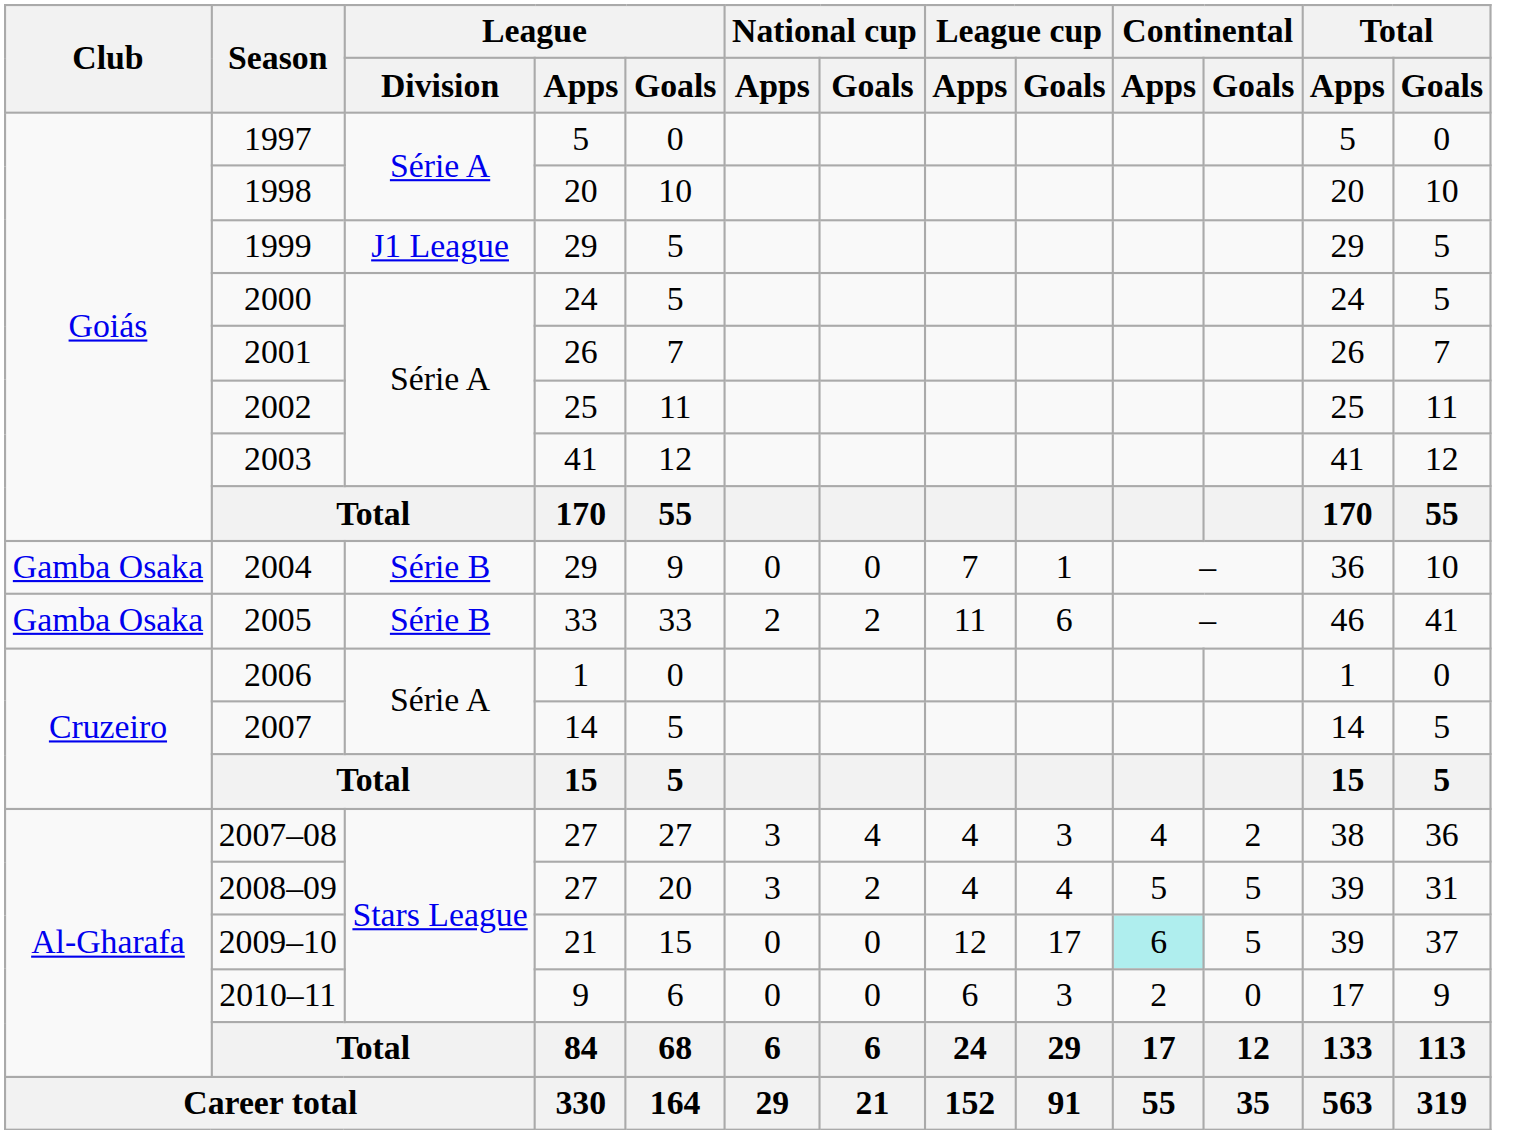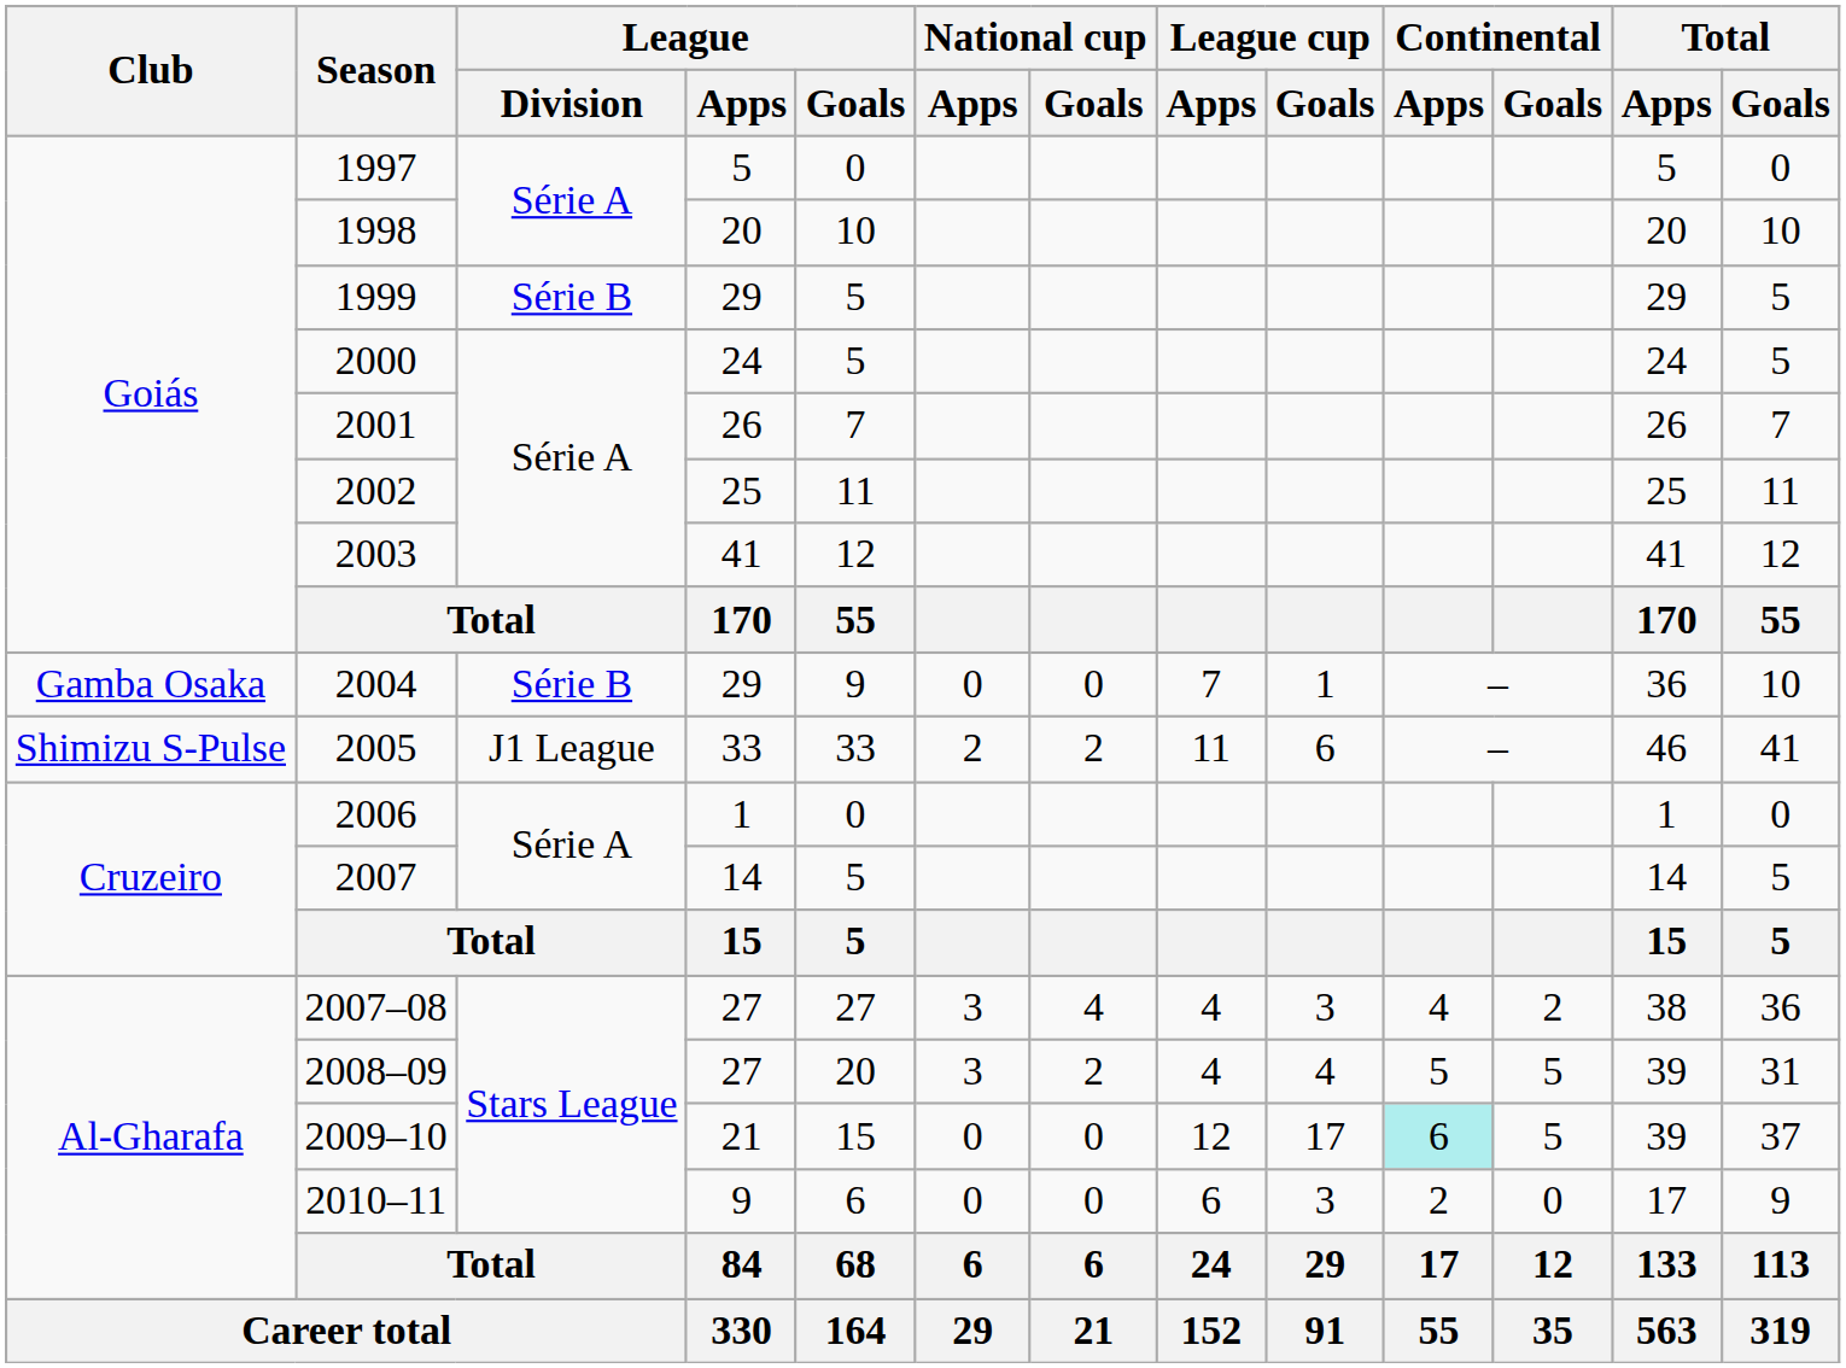 <table class="wikitable" style="text-align:center">
 <tr>
 <th rowspan="2">Club</th>
 <th rowspan="2">Season</th>
 <th colspan="3">League</th>
 <th colspan="2">National cup</th>
 <th colspan="2">League cup</th>
 <th colspan="2">Continental</th>
 <th colspan="2">Total</th>
 </tr>
 <tr>
 <th>Division</th>
 <th>Apps</th>
 <th>Goals</th>
 <th>Apps</th>
 <th>Goals</th>
 <th>Apps</th>
 <th>Goals</th>
 <th>Apps</th>
 <th>Goals</th>
 <th>Apps</th>
 <th>Goals</th>
 </tr>
 <tr>
 <td rowspan="8"><a href='#'>Goiás</a></td>
 <td>1997</td>
 <td rowspan="2"><a href='#'>Série A</a></td>
 <td>5</td>
 <td>0</td>
 <td></td>
 <td></td>
 <td></td>
 <td></td>
 <td></td>
 <td></td>
 <td>5</td>
 <td>0</td>
 </tr>
 <tr>
 <td>1998</td>
 <td>20</td>
 <td>10</td>
 <td></td>
 <td></td>
 <td></td>
 <td></td>
 <td></td>
 <td></td>
 <td>20</td>
 <td>10</td>
 </tr>
 <tr>
 <td>1999</td>
-<td><a href='#'>J1 League</a></td>
+<td><a href='#'>Série B</a></td>
 <td>29</td>
 <td>5</td>
 <td></td>
 <td></td>
 <td></td>
 <td></td>
 <td></td>
 <td></td>
 <td>29</td>
 <td>5</td>
 </tr>
 <tr>
 <td>2000</td>
 <td rowspan="4">Série A</td>
 <td>24</td>
 <td>5</td>
 <td></td>
 <td></td>
 <td></td>
 <td></td>
 <td></td>
 <td></td>
 <td>24</td>
 <td>5</td>
 </tr>
 <tr>
 <td>2001</td>
 <td>26</td>
 <td>7</td>
 <td></td>
 <td></td>
 <td></td>
 <td></td>
 <td></td>
 <td></td>
 <td>26</td>
 <td>7</td>
 </tr>
 <tr>
 <td>2002</td>
 <td>25</td>
 <td>11</td>
 <td></td>
 <td></td>
 <td></td>
 <td></td>
 <td></td>
 <td></td>
 <td>25</td>
 <td>11</td>
 </tr>
 <tr>
 <td>2003</td>
 <td>41</td>
 <td>12</td>
 <td></td>
 <td></td>
 <td></td>
 <td></td>
 <td></td>
 <td></td>
 <td>41</td>
 <td>12</td>
 </tr>
 <tr>
 <th colspan="2">Total</th>
 <th>170</th>
 <th>55</th>
 <th></th>
 <th></th>
 <th></th>
 <th></th>
 <th></th>
 <th></th>
 <th>170</th>
 <th>55</th>
 </tr>
 <tr>
 <td><a href='#'>Gamba Osaka</a></td>
 <td>2004</td>
 <td><a href='#'>Série B</a></td>
 <td>29</td>
 <td>9</td>
 <td>0</td>
 <td>0</td>
 <td>7</td>
 <td>1</td>
 <td colspan="2">–</td>
 <td>36</td>
 <td>10</td>
 </tr>
 <tr>
-<td><a href='#'>Gamba Osaka</a></td>
+<td><a href='#'>Shimizu S-Pulse</a></td>
 <td>2005</td>
-<td><a href='#'>Série B</a></td>
+<td>J1 League</td>
 <td>33</td>
 <td>33</td>
 <td>2</td>
 <td>2</td>
 <td>11</td>
 <td>6</td>
 <td colspan="2">–</td>
 <td>46</td>
 <td>41</td>
 </tr>
 <tr>
 <td rowspan="3"><a href='#'>Cruzeiro</a></td>
 <td>2006</td>
 <td rowspan="2">Série A</td>
 <td>1</td>
 <td>0</td>
 <td></td>
 <td></td>
 <td></td>
 <td></td>
 <td></td>
 <td></td>
 <td>1</td>
 <td>0</td>
 </tr>
 <tr>
 <td>2007</td>
 <td>14</td>
 <td>5</td>
 <td></td>
 <td></td>
 <td></td>
 <td></td>
 <td></td>
 <td></td>
 <td>14</td>
 <td>5</td>
 </tr>
 <tr>
 <th colspan="2">Total</th>
 <th>15</th>
 <th>5</th>
 <th></th>
 <th></th>
 <th></th>
 <th></th>
 <th></th>
 <th></th>
 <th>15</th>
 <th>5</th>
 </tr>
 <tr>
 <td rowspan="5"><a href='#'>Al-Gharafa</a></td>
 <td>2007–08</td>
 <td rowspan="4"><a href='#'>Stars League</a></td>
 <td>27</td>
 <td>27</td>
 <td>3</td>
 <td>4</td>
 <td>4</td>
 <td>3</td>
 <td>4</td>
 <td>2</td>
 <td>38</td>
 <td>36</td>
 </tr>
 <tr>
 <td>2008–09</td>
 <td>27</td>
 <td>20</td>
 <td>3</td>
 <td>2</td>
 <td>4</td>
 <td>4</td>
 <td>5</td>
 <td>5</td>
 <td>39</td>
 <td>31</td>
 </tr>
 <tr>
 <td>2009–10</td>
 <td>21</td>
 <td>15</td>
 <td>0</td>
 <td>0</td>
 <td>12</td>
 <td>17</td>
 <td style="background: paleturquoise;">6</td>
 <td>5</td>
 <td>39</td>
 <td>37</td>
 </tr>
 <tr>
 <td>2010–11</td>
 <td>9</td>
 <td>6</td>
 <td>0</td>
 <td>0</td>
 <td>6</td>
 <td>3</td>
 <td>2</td>
 <td>0</td>
 <td>17</td>
 <td>9</td>
 </tr>
 <tr>
 <th colspan="2">Total</th>
 <th>84</th>
 <th>68</th>
 <th>6</th>
 <th>6</th>
 <th>24</th>
 <th>29</th>
 <th>17</th>
 <th>12</th>
 <th>133</th>
 <th>113</th>
 </tr>
 <tr>
 <th colspan="3">Career total</th>
 <th>330</th>
 <th>164</th>
 <th>29</th>
 <th>21</th>
 <th>152</th>
 <th>91</th>
 <th>55</th>
 <th>35</th>
 <th>563</th>
 <th>319</th>
 </tr>
 </table>
